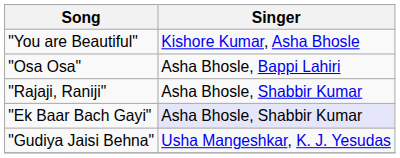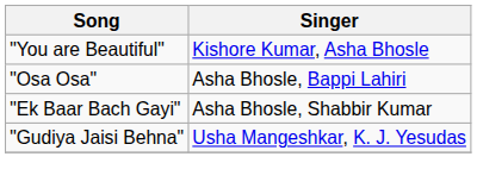 <table class="wikitable" style="font-size:95%;">
 <tr>
 <th>Song</th>
 <th>Singer</th>
 </tr>
 <tr>
 <td>"You are Beautiful"</td>
 <td><a href='#'>Kishore Kumar</a>, <a href='#'>Asha Bhosle</a></td>
 </tr>
 <tr>
 <td>"Osa Osa"</td>
 <td>Asha Bhosle, <a href='#'>Bappi Lahiri</a></td>
 </tr>
 <tr>
-<td>"Rajaji, Raniji"</td>
-<td>Asha Bhosle, <a href='#'>Shabbir Kumar</a></td>
-</tr>
-<tr>
 <td>"Ek Baar Bach Gayi"</td>
-<td style="background: lavender;">Asha Bhosle, Shabbir Kumar</td>
+<td>Asha Bhosle, Shabbir Kumar</td>
 </tr>
 <tr>
 <td>"Gudiya Jaisi Behna"</td>
 <td><a href='#'>Usha Mangeshkar</a>, <a href='#'>K. J. Yesudas</a></td>
 </tr>
 <tr>
 </tr>
 </table>
